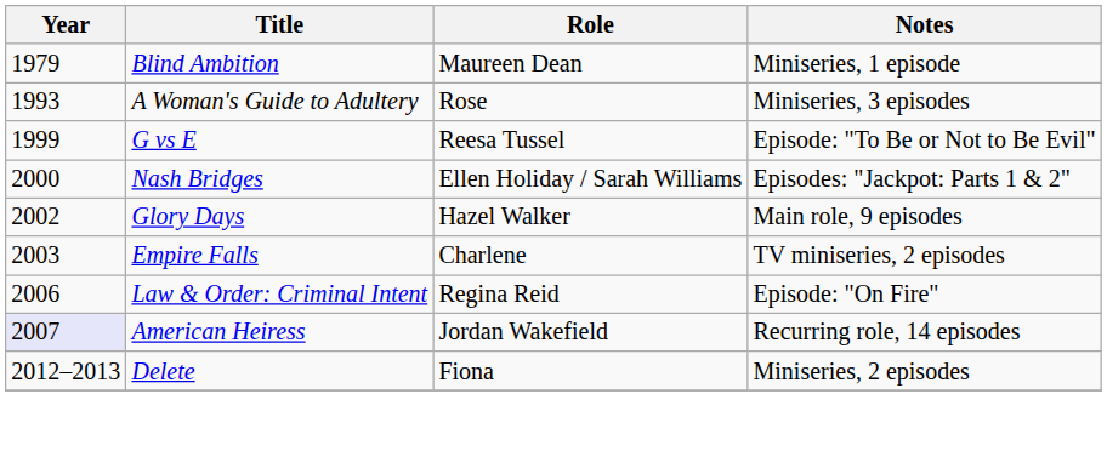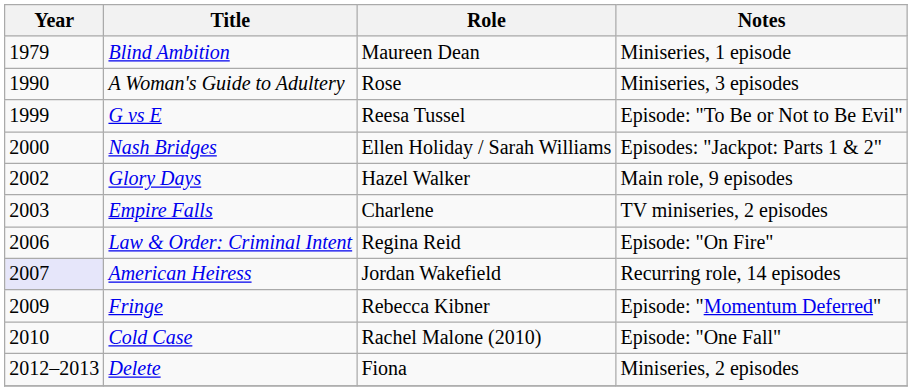 <table class="wikitable sortable">
 <tr>
 <th>Year</th>
 <th>Title</th>
 <th>Role</th>
 <th class="unsortable">Notes</th>
 </tr>
 <tr>
 <td>1979</td>
 <td><em><a href='#'>Blind Ambition</a></em></td>
 <td>Maureen Dean</td>
 <td>Miniseries, 1 episode</td>
 </tr>
 <tr>
-<td>1993</td>
+<td>1990</td>
 <td><em>A Woman's Guide to Adultery</em></td>
 <td>Rose</td>
 <td>Miniseries, 3 episodes</td>
 </tr>
 <tr>
 <td>1999</td>
 <td><em><a href='#'>G vs E</a></em></td>
 <td>Reesa Tussel</td>
 <td>Episode: "To Be or Not to Be Evil"</td>
 </tr>
 <tr>
 <td>2000</td>
 <td><em><a href='#'>Nash Bridges</a></em></td>
 <td>Ellen Holiday / Sarah Williams</td>
 <td>Episodes: "Jackpot: Parts 1 & 2"</td>
 </tr>
 <tr>
 <td>2002</td>
 <td><em><a href='#'>Glory Days</a></em></td>
 <td>Hazel Walker</td>
 <td>Main role, 9 episodes</td>
 </tr>
 <tr>
 <td>2003</td>
 <td><em><a href='#'>Empire Falls</a></em></td>
 <td>Charlene</td>
 <td>TV miniseries, 2 episodes</td>
 </tr>
 <tr>
 <td>2006</td>
 <td><em><a href='#'>Law & Order: Criminal Intent</a></em></td>
 <td>Regina Reid</td>
 <td>Episode: "On Fire"</td>
 </tr>
 <tr>
 <td style="background: lavender;">2007</td>
 <td><em><a href='#'>American Heiress</a></em></td>
 <td>Jordan Wakefield</td>
 <td>Recurring role, 14 episodes</td>
 </tr>
 <tr>
+<td>2009</td>
+<td><em><a href='#'>Fringe</a></em></td>
+<td>Rebecca Kibner</td>
+<td>Episode: "<a href='#'>Momentum Deferred</a>"</td>
+</tr>
+<tr>
+<td>2010</td>
+<td><em><a href='#'>Cold Case</a></em></td>
+<td>Rachel Malone (2010)</td>
+<td>Episode: "One Fall"</td>
+</tr>
+<tr>
 <td>2012–2013</td>
 <td><em><a href='#'>Delete</a></em></td>
 <td>Fiona</td>
 <td>Miniseries, 2 episodes</td>
 </tr>
 <tr>
 </tr>
 </table>
